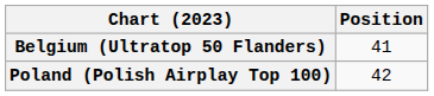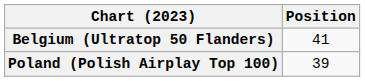 <table class="wikitable plainrowheaders" style="text-align:center">
 <tr>
 <th scope="col">Chart (2023)</th>
 <th scope="col">Position</th>
 </tr>
 <tr>
 <th scope="row">Belgium (Ultratop 50 Flanders)</th>
 <td>41</td>
 </tr>
 <tr>
 <th scope="row">Poland (Polish Airplay Top 100)</th>
-<td>42</td>
+<td>39</td>
 </tr>
 </table>
